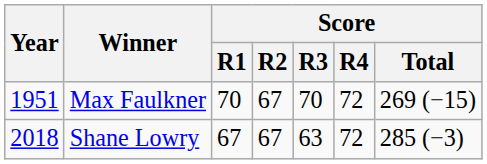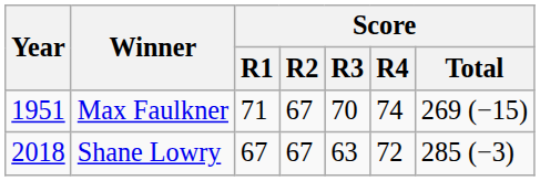 <table class="wikitable">
 <tr>
 <th rowspan=2>Year</th>
 <th rowspan=2>Winner</th>
 <th colspan=5>Score</th>
 </tr>
 <tr>
 <th>R1</th>
 <th>R2</th>
 <th>R3</th>
 <th>R4</th>
 <th>Total</th>
 </tr>
 <tr>
 <td align=center><a href='#'>1951</a></td>
 <td> <a href='#'>Max Faulkner</a> </td>
-<td>70</td>
+<td>71</td>
 <td>67</td>
 <td>70</td>
-<td>72</td>
+<td>74</td>
 <td>269 (−15)</td>
 </tr>
 <tr>
 <td align=center><a href='#'>2018</a></td>
 <td> <a href='#'>Shane Lowry</a></td>
 <td>67</td>
 <td>67</td>
 <td>63</td>
 <td>72</td>
 <td>285 (−3)</td>
 </tr>
 </table>
